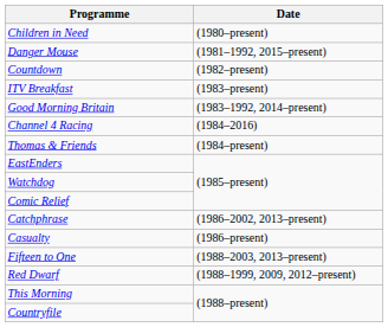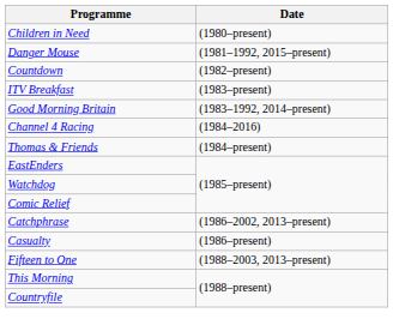 <table class="wikitable">
 <tr>
 <th width=250>Programme</th>
 <th width=250>Date</th>
 </tr>
 <tr>
 <td><em><a href='#'>Children in Need</a></em></td>
 <td>(1980–present)</td>
 </tr>
 <tr>
 <td><em><a href='#'>Danger Mouse</a></em></td>
 <td>(1981–1992, 2015–present)</td>
 </tr>
 <tr>
 <td><em><a href='#'>Countdown</a></em></td>
 <td>(1982–present)</td>
 </tr>
 <tr>
 <td><em><a href='#'>ITV Breakfast</a></em></td>
 <td>(1983–present)</td>
 </tr>
 <tr>
 <td><em><a href='#'>Good Morning Britain</a></em></td>
 <td>(1983–1992, 2014–present)</td>
 </tr>
 <tr>
 <td><em><a href='#'>Channel 4 Racing</a></em></td>
 <td>(1984–2016)</td>
 </tr>
 <tr>
 <td><em><a href='#'>Thomas & Friends</a></em></td>
 <td>(1984–present)</td>
 </tr>
 <tr>
 <td><em><a href='#'>EastEnders</a></em></td>
 <td rowspan="3">(1985–present)</td>
 </tr>
 <tr>
 <td><em><a href='#'>Watchdog</a></em></td>
 </tr>
 <tr>
 <td><em><a href='#'>Comic Relief</a></em></td>
 </tr>
 <tr>
 <td><em><a href='#'>Catchphrase</a></em></td>
 <td>(1986–2002, 2013–present)</td>
 </tr>
 <tr>
 <td><em><a href='#'>Casualty</a></em></td>
 <td>(1986–present)</td>
 </tr>
 <tr>
 <td><em><a href='#'>Fifteen to One</a></em></td>
 <td>(1988–2003, 2013–present)</td>
 </tr>
 <tr>
-<td><em><a href='#'>Red Dwarf</a></em></td>
-<td>(1988–1999, 2009, 2012–present)</td>
-</tr>
-<tr>
 <td><em><a href='#'>This Morning</a></em></td>
 <td rowspan="2">(1988–present)</td>
 </tr>
 <tr>
 <td><em><a href='#'>Countryfile</a></em></td>
 </tr>
 </table>
